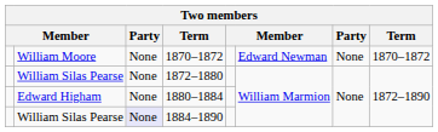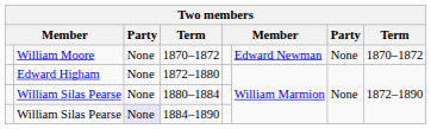 <table class="wikitable">
 <tr>
 <th colspan="8">Two members</th>
 </tr>
 <tr>
 <th colspan="2">Member</th>
 <th>Party</th>
 <th>Term</th>
 <th colspan="2">Member</th>
 <th>Party</th>
 <th>Term</th>
 </tr>
 <tr>
 <td> </td>
 <td><a href='#'>William Moore</a></td>
 <td>None</td>
 <td>1870–1872</td>
 <td> </td>
 <td><a href='#'>Edward Newman</a></td>
 <td>None</td>
 <td>1870–1872</td>
 </tr>
 <tr>
 <td> </td>
-<td><a href='#'>William Silas Pearse</a></td>
+<td><a href='#'>Edward Higham</a></td>
 <td>None</td>
 <td>1872–1880</td>
 <td> </td>
 <td rowspan="3"><a href='#'>William Marmion</a></td>
 <td rowspan="3">None</td>
 <td rowspan="3">1872–1890</td>
 </tr>
 <tr>
 <td> </td>
-<td><a href='#'>Edward Higham</a></td>
+<td><a href='#'>William Silas Pearse</a></td>
 <td>None</td>
 <td>1880–1884</td>
 <td> </td>
 </tr>
 <tr>
 <td> </td>
 <td>William Silas Pearse</td>
 <td style="background: lavender;">None</td>
 <td>1884–1890</td>
 <td> </td>
 </tr>
 </table>
